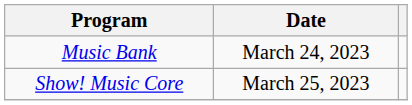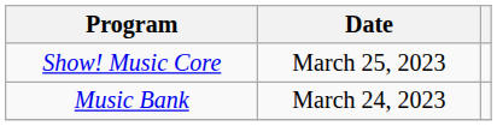 <table class="wikitable" style="text-align:center">
 <tr>
 <th width="160">Program</th>
 <th width="140">Date</th>
 <th></th>
 </tr>
 <tr>
+<td><em><a href='#'>Show! Music Core</a></em></td>
+<td>March 25, 2023</td>
+<td></td>
+</tr>
+<tr>
 <td><em><a href='#'>Music Bank</a></em></td>
 <td>March 24, 2023</td>
 <td></td>
 </tr>
 <tr>
-<td><em><a href='#'>Show! Music Core</a></em></td>
-<td>March 25, 2023</td>
-<td></td>
-</tr>
-<tr>
 </tr>
 </table>
